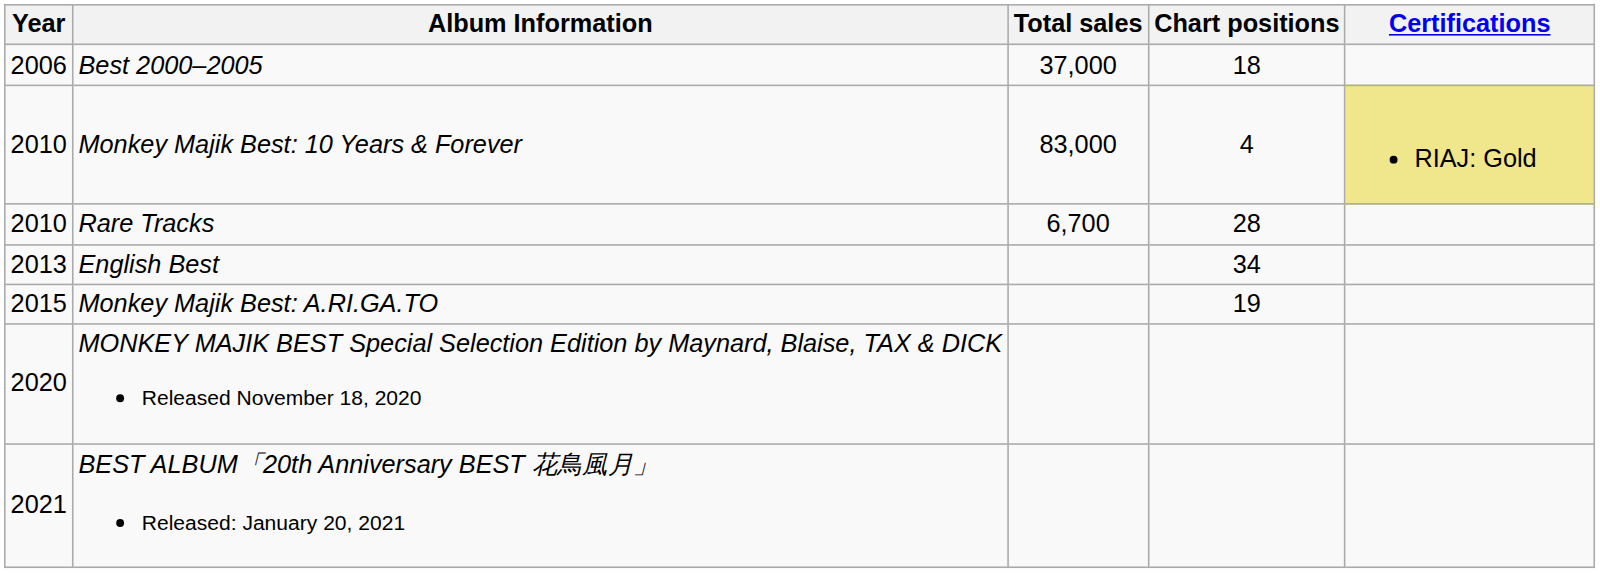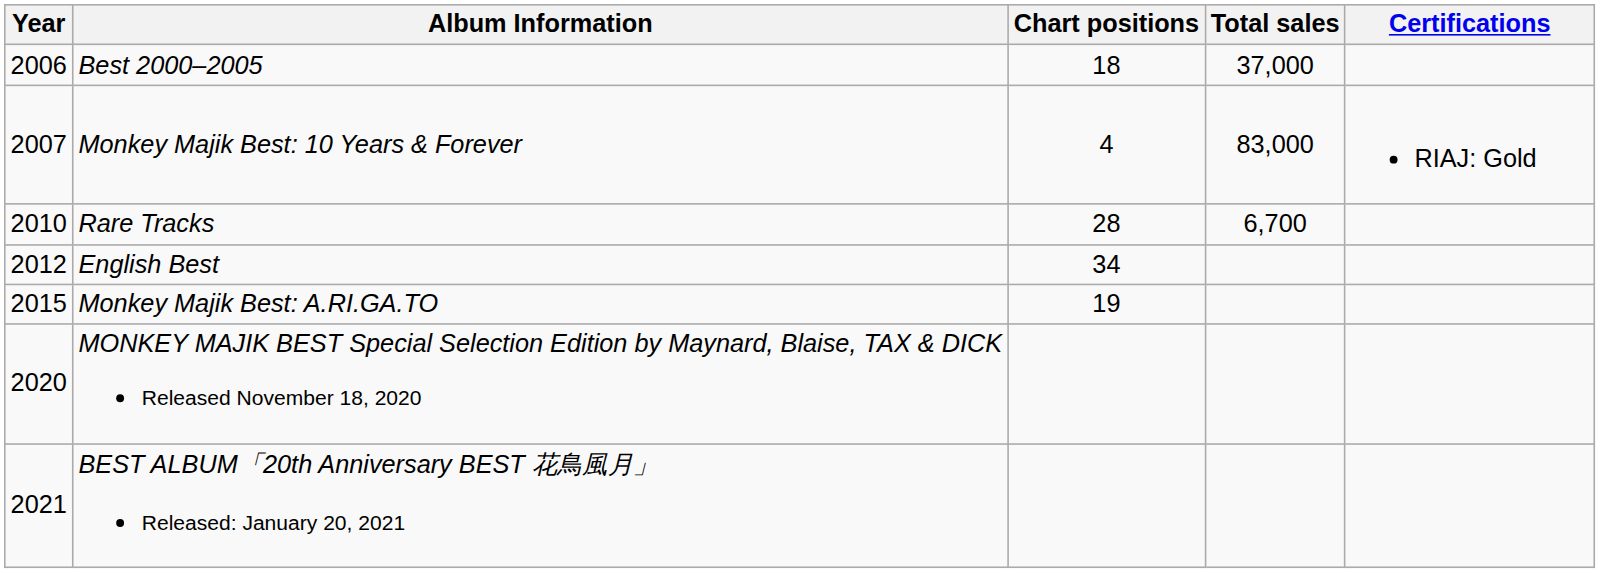 <table class="wikitable">
 <tr>
 <th rowspan="1">Year</th>
 <th rowspan="1">Album Information</th>
+<th colspan="1">Chart positions<br></th>
 <th colspan="1">Total sales<br></th>
-<th colspan="1">Chart positions<br></th>
 <th width="150" rowspan="1"><a href='#'>Certifications</a><br></th>
 </tr>
 <tr>
 <td align="center">2006</td>
 <td><em>Best 2000–2005</em><br></td>
+<td align="center">18</td>
 <td align="center">37,000</td>
-<td align="center">18</td>
 <td></td>
 </tr>
 <tr>
-<td align="center">2010</td>
+<td align="center">2007</td>
 <td><em>Monkey Majik Best: 10 Years & Forever</em><br></td>
+<td align="center">4</td>
 <td align="center">83,000</td>
-<td align="center">4</td>
-<td style="background: khaki;"><br><ul><li>RIAJ: Gold</li></ul></td>
+<td><br><ul><li>RIAJ: Gold</li></ul></td>
 </tr>
 <tr>
 <td align="center">2010</td>
 <td><em>Rare Tracks</em><br></td>
+<td align="center">28</td>
 <td align="center">6,700</td>
-<td align="center">28</td>
 <td></td>
 </tr>
 <tr>
-<td align="center">2013</td>
+<td align="center">2012</td>
 <td><em>English Best</em><br></td>
+<td align="center">34</td>
 <td align="center"></td>
-<td align="center">34</td>
 <td></td>
 </tr>
 <tr>
 <td align="center">2015</td>
 <td><em>Monkey Majik Best: A.RI.GA.TO</em><br></td>
+<td align="center">19</td>
 <td align="center"></td>
-<td align="center">19</td>
 <td></td>
 </tr>
 <tr>
 <td>2020</td>
 <td><em>MONKEY MAJIK BEST Special Selection Edition by Maynard, Blaise, TAX & DICK</em><br><ul><li><small>Released November 18, 2020</small></li></ul></td>
 <td></td>
 <td></td>
 <td></td>
 </tr>
 <tr>
 <td>2021</td>
 <td><em>BEST ALBUM「20th Anniversary BEST 花鳥風月」</em><br><ul><li><small>Released: January 20, 2021</small></li></ul></td>
 <td></td>
 <td></td>
 <td></td>
 </tr>
 </table>
